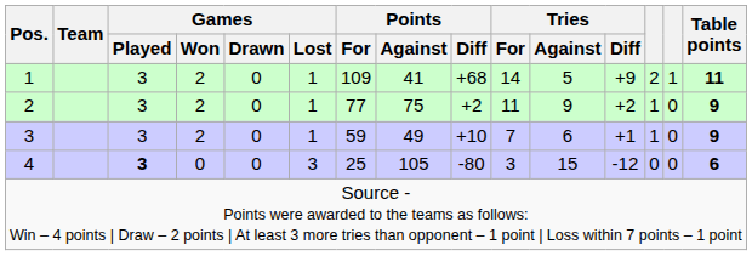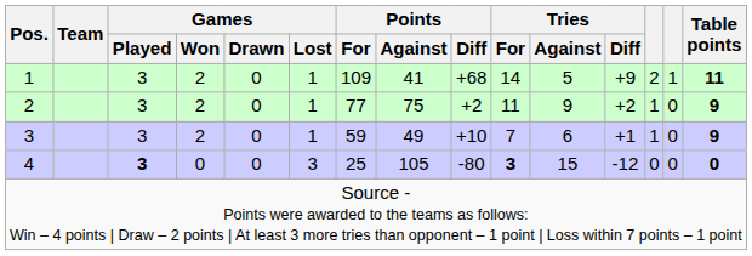 <table class="wikitable" style="text-align:center">
 <tr>
 <th rowspan="2">Pos.</th>
 <th rowspan="2">Team</th>
 <th colspan="4">Games</th>
 <th colspan="3">Points</th>
 <th colspan="3">Tries</th>
 <th rowspan="2"></th>
 <th rowspan="2"></th>
 <th rowspan="2">Table<br>points</th>
 </tr>
 <tr>
 <th>Played</th>
 <th>Won</th>
 <th>Drawn</th>
 <th>Lost</th>
 <th>For</th>
 <th>Against</th>
 <th>Diff</th>
 <th>For</th>
 <th>Against</th>
 <th>Diff</th>
 </tr>
 <tr bgcolor="#ccffcc">
 <td>1</td>
 <td style="text-align:left"></td>
 <td>3</td>
 <td>2</td>
 <td>0</td>
 <td>1</td>
 <td>109</td>
 <td>41</td>
 <td>+68</td>
 <td>14</td>
 <td>5</td>
 <td>+9</td>
 <td>2</td>
 <td>1</td>
 <td><strong>11</strong></td>
 </tr>
 <tr bgcolor="#ccffcc">
 <td>2</td>
 <td style="text-align:left"></td>
 <td>3</td>
 <td>2</td>
 <td>0</td>
 <td>1</td>
 <td>77</td>
 <td>75</td>
 <td>+2</td>
 <td>11</td>
 <td>9</td>
 <td>+2</td>
 <td>1</td>
 <td>0</td>
 <td><strong>9</strong></td>
 </tr>
 <tr bgcolor="#CCCCFF">
 <td>3</td>
 <td style="text-align:left"></td>
 <td>3</td>
 <td>2</td>
 <td>0</td>
 <td>1</td>
 <td>59</td>
 <td>49</td>
 <td>+10</td>
 <td>7</td>
 <td>6</td>
 <td>+1</td>
 <td>1</td>
 <td>0</td>
 <td><strong>9</strong></td>
 </tr>
 <tr bgcolor="#CCCCFF">
 <td>4</td>
 <td style="text-align:left"></td>
 <td><strong>3</strong></td>
 <td>0</td>
 <td>0</td>
 <td>3</td>
 <td>25</td>
 <td>105</td>
 <td>-80</td>
-<td>3</td>
+<td><strong>3</strong></td>
 <td>15</td>
 <td>-12</td>
 <td>0</td>
 <td>0</td>
-<td><strong>6</strong></td>
+<td><strong>0</strong></td>
 </tr>
 <tr>
 <td colspan="100%" style="text-align:center">Source - <br><small>Points were awarded to the teams as follows:<br>Win – 4 points | Draw – 2 points | At least 3 more tries than opponent – 1 point | Loss within 7 points – 1 point</small></td>
 </tr>
 </table>
